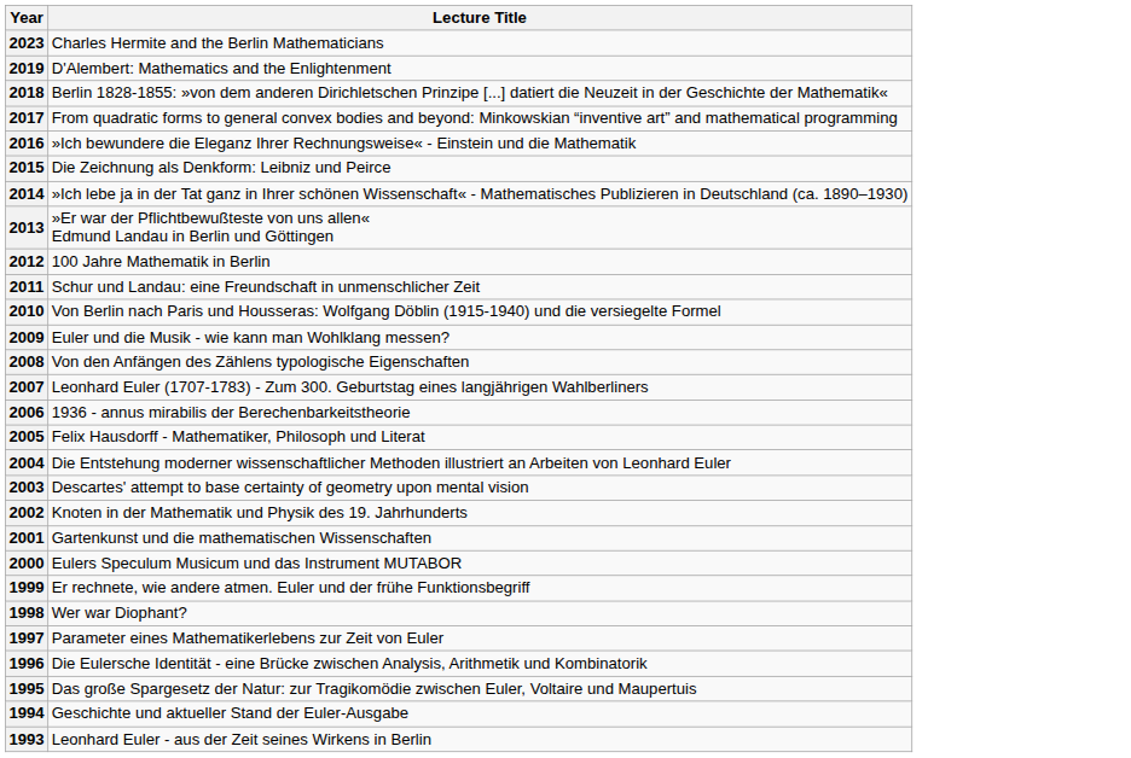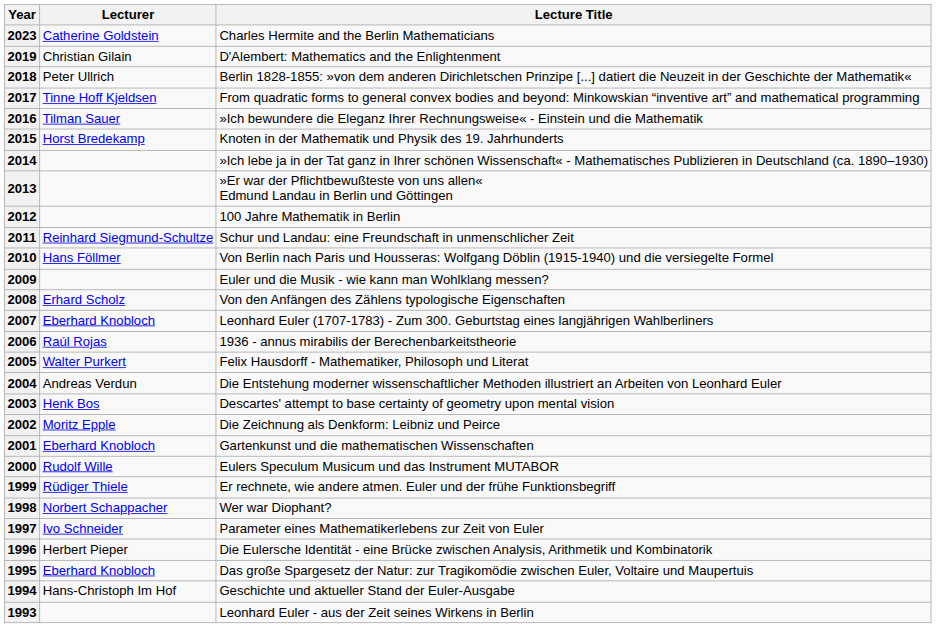 <table class="wikitable">
 <tr>
 <th>Year</th>
+<th>Lecturer</th>
 <th>Lecture Title</th>
 </tr>
 <tr>
 <th>2023</th>
+<td><a href='#'>Catherine Goldstein</a></td>
 <td>Charles Hermite and the Berlin Mathematicians</td>
 </tr>
 <tr>
 <th>2019</th>
+<td>Christian Gilain</td>
 <td>D'Alembert: Mathematics and the Enlightenment</td>
 </tr>
 <tr>
 <th>2018</th>
+<td>Peter Ullrich</td>
 <td>Berlin 1828-1855: »von dem anderen Dirichletschen Prinzipe [...] datiert die Neuzeit in der Geschichte der Mathematik«</td>
 </tr>
 <tr>
 <th>2017</th>
+<td><a href='#'>Tinne Hoff Kjeldsen</a></td>
 <td>From quadratic forms to general convex bodies and beyond: Minkowskian “inventive art” and mathematical programming</td>
 </tr>
 <tr>
 <th>2016</th>
+<td><a href='#'>Tilman Sauer</a></td>
 <td>»Ich bewundere die Eleganz Ihrer Rechnungsweise« - Einstein und die Mathematik</td>
 </tr>
 <tr>
 <th>2015</th>
-<td>Die Zeichnung als Denkform: Leibniz und Peirce</td>
+<td><a href='#'>Horst Bredekamp</a></td>
+<td>Knoten in der Mathematik und Physik des 19. Jahrhunderts</td>
 </tr>
 <tr>
 <th>2014</th>
+<td></td>
 <td>»Ich lebe ja in der Tat ganz in Ihrer schönen Wissenschaft« - Mathematisches Publizieren in Deutschland (ca. 1890–1930)</td>
 </tr>
 <tr>
 <th>2013</th>
+<td></td>
 <td>»Er war der Pflichtbewußteste von uns allen«<br>Edmund Landau in Berlin und Göttingen</td>
 </tr>
 <tr>
 <th>2012</th>
+<td></td>
 <td>100 Jahre Mathematik in Berlin</td>
 </tr>
 <tr>
 <th>2011</th>
+<td><a href='#'>Reinhard Siegmund-Schultze</a></td>
 <td>Schur und Landau: eine Freundschaft in unmenschlicher Zeit</td>
 </tr>
 <tr>
 <th>2010</th>
+<td><a href='#'>Hans Föllmer</a></td>
 <td>Von Berlin nach Paris und Housseras: Wolfgang Döblin (1915-1940) und die versiegelte Formel</td>
 </tr>
 <tr>
 <th>2009</th>
+<td></td>
 <td>Euler und die Musik - wie kann man Wohlklang messen?</td>
 </tr>
 <tr>
 <th>2008</th>
+<td><a href='#'>Erhard Scholz</a></td>
 <td>Von den Anfängen des Zählens typologische Eigenschaften</td>
 </tr>
 <tr>
 <th>2007</th>
+<td><a href='#'>Eberhard Knobloch</a></td>
 <td>Leonhard Euler (1707-1783) - Zum 300. Geburtstag eines langjährigen Wahlberliners</td>
 </tr>
 <tr>
 <th>2006</th>
+<td><a href='#'>Raúl Rojas</a></td>
 <td>1936 - annus mirabilis der Berechenbarkeitstheorie</td>
 </tr>
 <tr>
 <th>2005</th>
+<td><a href='#'>Walter Purkert</a></td>
 <td>Felix Hausdorff - Mathematiker, Philosoph und Literat</td>
 </tr>
 <tr>
 <th>2004</th>
+<td>Andreas Verdun</td>
 <td>Die Entstehung moderner wissenschaftlicher Methoden illustriert an Arbeiten von Leonhard Euler</td>
 </tr>
 <tr>
 <th>2003</th>
+<td><a href='#'>Henk Bos</a></td>
 <td>Descartes' attempt to base certainty of geometry upon mental vision</td>
 </tr>
 <tr>
 <th>2002</th>
-<td>Knoten in der Mathematik und Physik des 19. Jahrhunderts</td>
+<td><a href='#'>Moritz Epple</a></td>
+<td>Die Zeichnung als Denkform: Leibniz und Peirce</td>
 </tr>
 <tr>
 <th>2001</th>
+<td><a href='#'>Eberhard Knobloch</a></td>
 <td>Gartenkunst und die mathematischen Wissenschaften</td>
 </tr>
 <tr>
 <th>2000</th>
+<td><a href='#'>Rudolf Wille</a></td>
 <td>Eulers Speculum Musicum und das Instrument MUTABOR</td>
 </tr>
 <tr>
 <th>1999</th>
+<td><a href='#'>Rüdiger Thiele</a></td>
 <td>Er rechnete, wie andere atmen. Euler und der frühe Funktionsbegriff</td>
 </tr>
 <tr>
 <th>1998</th>
+<td><a href='#'>Norbert Schappacher</a></td>
 <td>Wer war Diophant?</td>
 </tr>
 <tr>
 <th>1997</th>
+<td><a href='#'>Ivo Schneider</a></td>
 <td>Parameter eines Mathematikerlebens zur Zeit von Euler</td>
 </tr>
 <tr>
 <th>1996</th>
+<td>Herbert Pieper</td>
 <td>Die Eulersche Identität - eine Brücke zwischen Analysis, Arithmetik und Kombinatorik</td>
 </tr>
 <tr>
 <th>1995</th>
+<td><a href='#'>Eberhard Knobloch</a></td>
 <td>Das große Spargesetz der Natur: zur Tragikomödie zwischen Euler, Voltaire und Maupertuis</td>
 </tr>
 <tr>
 <th>1994</th>
+<td>Hans-Christoph Im Hof</td>
 <td>Geschichte und aktueller Stand der Euler-Ausgabe</td>
 </tr>
 <tr>
 <th>1993</th>
+<td></td>
 <td>Leonhard Euler - aus der Zeit seines Wirkens in Berlin</td>
 </tr>
 </table>
